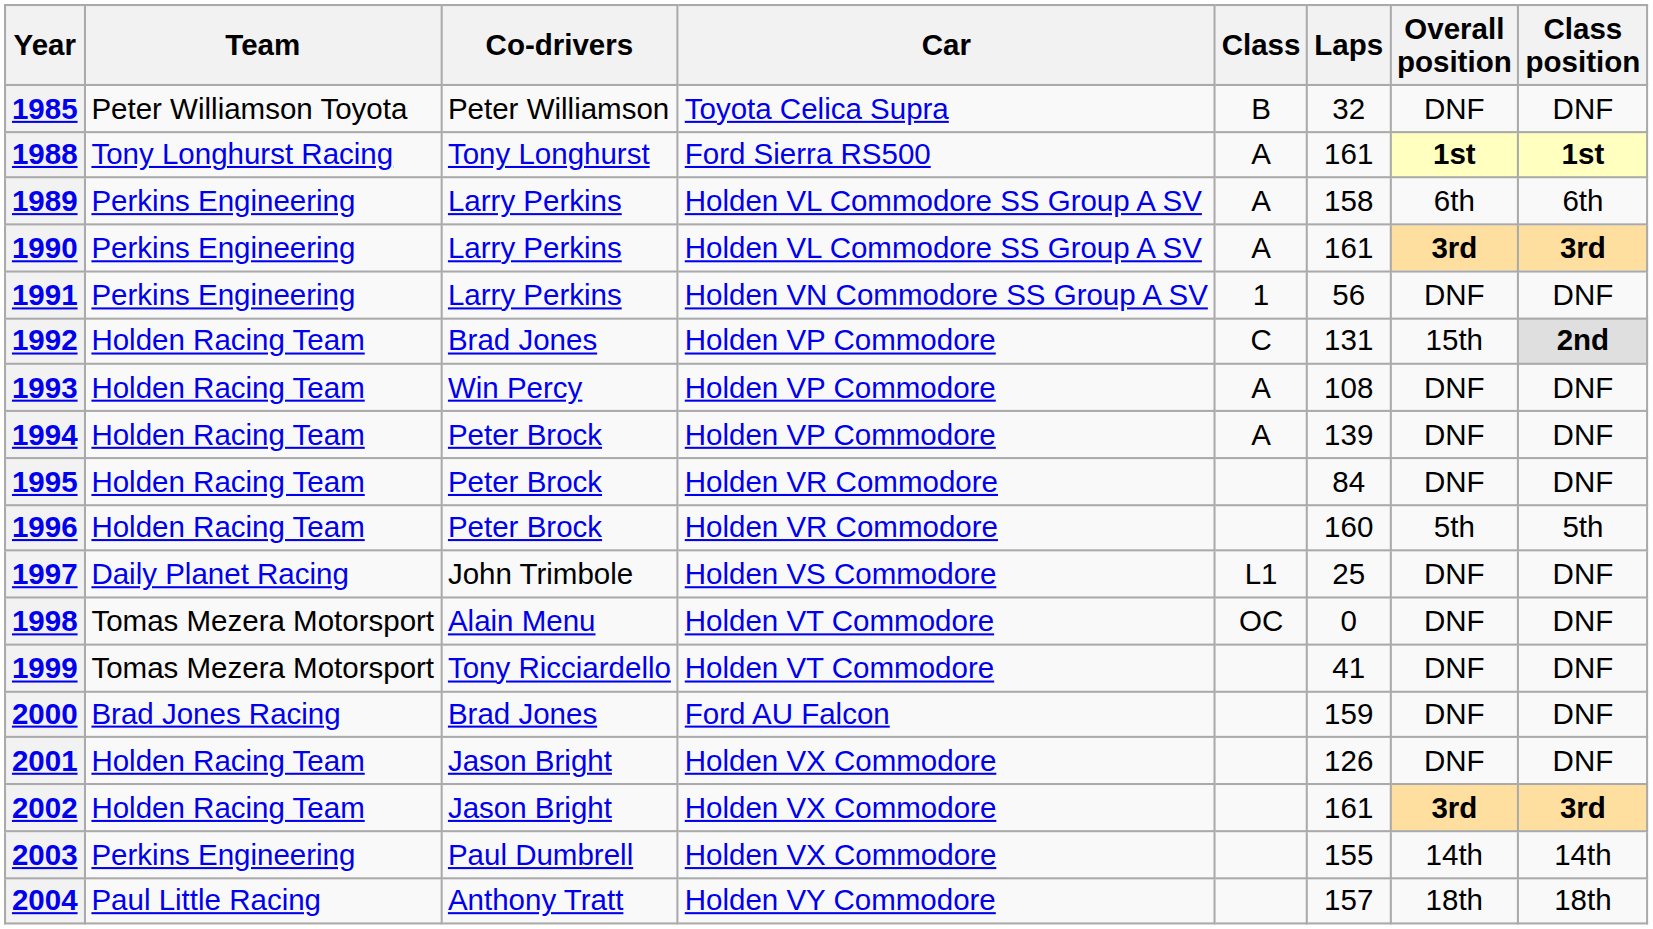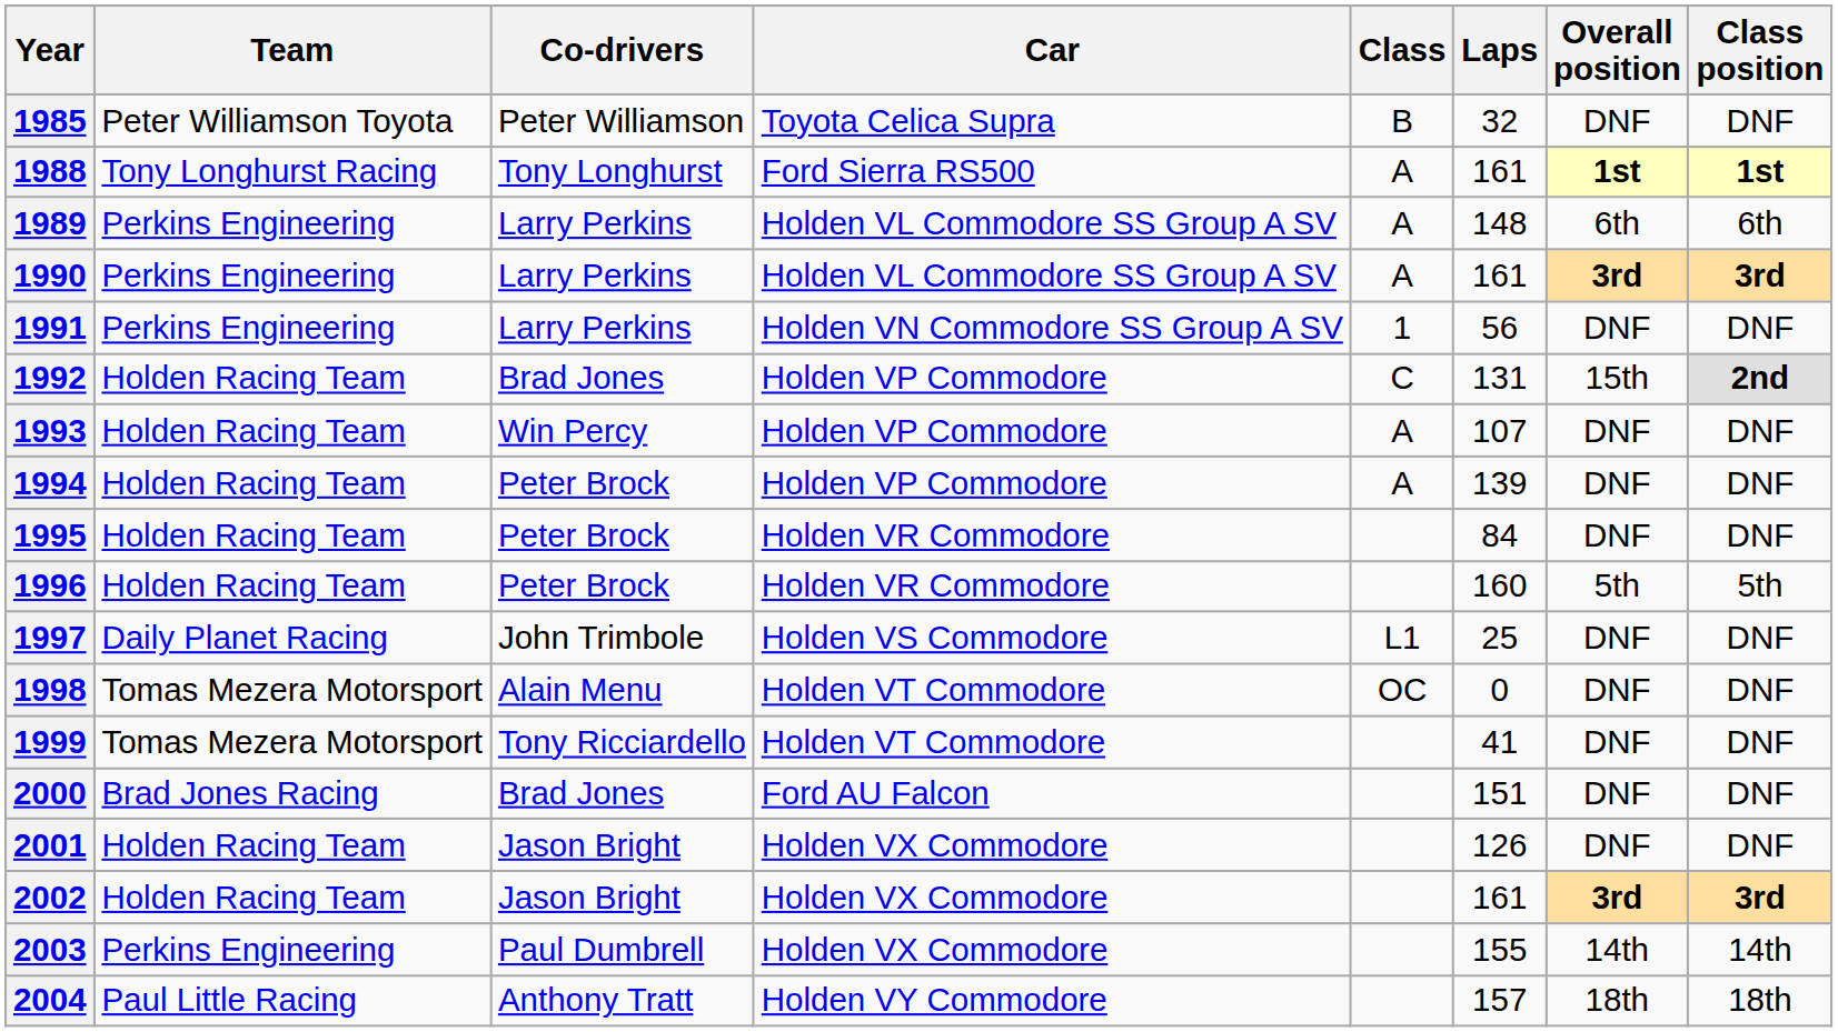 <table class="wikitable" style="text-align:center; font-size:90%">
 <tr>
 <th>Year</th>
 <th>Team</th>
 <th>Co-drivers</th>
 <th>Car</th>
 <th>Class</th>
 <th>Laps</th>
 <th>Overall<br>position</th>
 <th>Class<br>position</th>
 </tr>
 <tr>
 <th><a href='#'>1985</a></th>
 <td align="left"> Peter Williamson Toyota</td>
 <td align="left"> Peter Williamson</td>
 <td align="left"><a href='#'>Toyota Celica Supra</a></td>
 <td>B</td>
 <td>32</td>
 <td>DNF</td>
 <td>DNF</td>
 </tr>
 <tr>
 <th><a href='#'>1988</a></th>
 <td align="left"> <a href='#'>Tony Longhurst Racing</a></td>
 <td align="left"> <a href='#'>Tony Longhurst</a></td>
 <td align="left"><a href='#'>Ford Sierra RS500</a></td>
 <td>A</td>
 <td>161</td>
 <td style="background:#ffffbf;"><strong>1st</strong></td>
 <td style="background:#ffffbf;"><strong>1st</strong></td>
 </tr>
 <tr>
 <th><a href='#'>1989</a></th>
 <td align="left"> <a href='#'>Perkins Engineering</a></td>
 <td align="left"> <a href='#'>Larry Perkins</a></td>
 <td align="left"><a href='#'>Holden VL Commodore SS Group A SV</a></td>
 <td>A</td>
-<td>158</td>
+<td>148</td>
 <td>6th</td>
 <td>6th</td>
 </tr>
 <tr>
 <th><a href='#'>1990</a></th>
 <td align="left"> <a href='#'>Perkins Engineering</a></td>
 <td align="left"> <a href='#'>Larry Perkins</a></td>
 <td align="left"><a href='#'>Holden VL Commodore SS Group A SV</a></td>
 <td>A</td>
 <td>161</td>
 <td style="background:#ffdf9f;"><strong>3rd</strong></td>
 <td style="background:#ffdf9f;"><strong>3rd</strong></td>
 </tr>
 <tr>
 <th><a href='#'>1991</a></th>
 <td align="left"> <a href='#'>Perkins Engineering</a></td>
 <td align="left"> <a href='#'>Larry Perkins</a></td>
 <td align="left"><a href='#'>Holden VN Commodore SS Group A SV</a></td>
 <td>1</td>
 <td>56</td>
 <td>DNF</td>
 <td>DNF</td>
 </tr>
 <tr>
 <th><a href='#'>1992</a></th>
 <td align="left"> <a href='#'>Holden Racing Team</a></td>
 <td align="left"> <a href='#'>Brad Jones</a></td>
 <td align="left"><a href='#'>Holden VP Commodore</a></td>
 <td>C</td>
 <td>131</td>
 <td>15th</td>
 <td style="background:#dfdfdf;"><strong>2nd</strong></td>
 </tr>
 <tr>
 <th><a href='#'>1993</a></th>
 <td align="left"> <a href='#'>Holden Racing Team</a></td>
 <td align="left"> <a href='#'>Win Percy</a></td>
 <td align="left"><a href='#'>Holden VP Commodore</a></td>
 <td>A</td>
-<td>108</td>
+<td>107</td>
 <td>DNF</td>
 <td>DNF</td>
 </tr>
 <tr>
 <th><a href='#'>1994</a></th>
 <td align="left"> <a href='#'>Holden Racing Team</a></td>
 <td align="left"> <a href='#'>Peter Brock</a></td>
 <td align="left"><a href='#'>Holden VP Commodore</a></td>
 <td>A</td>
 <td>139</td>
 <td>DNF</td>
 <td>DNF</td>
 </tr>
 <tr>
 <th><a href='#'>1995</a></th>
 <td align="left"> <a href='#'>Holden Racing Team</a></td>
 <td align="left"> <a href='#'>Peter Brock</a></td>
 <td align="left"><a href='#'>Holden VR Commodore</a></td>
 <td></td>
 <td>84</td>
 <td>DNF</td>
 <td>DNF</td>
 </tr>
 <tr>
 <th><a href='#'>1996</a></th>
 <td align="left"> <a href='#'>Holden Racing Team</a></td>
 <td align="left"> <a href='#'>Peter Brock</a></td>
 <td align="left"><a href='#'>Holden VR Commodore</a></td>
 <td></td>
 <td>160</td>
 <td>5th</td>
 <td>5th</td>
 </tr>
 <tr>
 <th><a href='#'>1997</a></th>
 <td align="left"> <a href='#'>Daily Planet Racing</a></td>
 <td align="left"> John Trimbole</td>
 <td align="left"><a href='#'>Holden VS Commodore</a></td>
 <td>L1</td>
 <td>25</td>
 <td>DNF</td>
 <td>DNF</td>
 </tr>
 <tr>
 <th><a href='#'>1998</a></th>
 <td align="left"> Tomas Mezera Motorsport</td>
 <td align="left"> <a href='#'>Alain Menu</a></td>
 <td align="left"><a href='#'>Holden VT Commodore</a></td>
 <td>OC</td>
 <td>0</td>
 <td>DNF</td>
 <td>DNF</td>
 </tr>
 <tr>
 <th><a href='#'>1999</a></th>
 <td align="left"> Tomas Mezera Motorsport</td>
 <td align="left"> <a href='#'>Tony Ricciardello</a></td>
 <td align="left"><a href='#'>Holden VT Commodore</a></td>
 <td></td>
 <td>41</td>
 <td>DNF</td>
 <td>DNF</td>
 </tr>
 <tr>
 <th><a href='#'>2000</a></th>
 <td align="left"> <a href='#'>Brad Jones Racing</a></td>
 <td align="left"> <a href='#'>Brad Jones</a></td>
 <td align="left"><a href='#'>Ford AU Falcon</a></td>
 <td></td>
-<td>159</td>
+<td>151</td>
 <td>DNF</td>
 <td>DNF</td>
 </tr>
 <tr>
 <th><a href='#'>2001</a></th>
 <td align="left"> <a href='#'>Holden Racing Team</a></td>
 <td align="left"> <a href='#'>Jason Bright</a></td>
 <td align="left"><a href='#'>Holden VX Commodore</a></td>
 <td></td>
 <td>126</td>
 <td>DNF</td>
 <td>DNF</td>
 </tr>
 <tr>
 <th><a href='#'>2002</a></th>
 <td align="left"> <a href='#'>Holden Racing Team</a></td>
 <td align="left"> <a href='#'>Jason Bright</a></td>
 <td align="left"><a href='#'>Holden VX Commodore</a></td>
 <td></td>
 <td>161</td>
 <td style="background:#ffdf9f;"><strong>3rd</strong></td>
 <td style="background:#ffdf9f;"><strong>3rd</strong></td>
 </tr>
 <tr>
 <th><a href='#'>2003</a></th>
 <td align="left"> <a href='#'>Perkins Engineering</a></td>
 <td align="left"> <a href='#'>Paul Dumbrell</a></td>
 <td align="left"><a href='#'>Holden VX Commodore</a></td>
 <td></td>
 <td>155</td>
 <td>14th</td>
 <td>14th</td>
 </tr>
 <tr>
 <th><a href='#'>2004</a></th>
 <td align="left"> <a href='#'>Paul Little Racing</a></td>
 <td align="left"> <a href='#'>Anthony Tratt</a></td>
 <td align="left"><a href='#'>Holden VY Commodore</a></td>
 <td></td>
 <td>157</td>
 <td>18th</td>
 <td>18th</td>
 </tr>
 </table>
